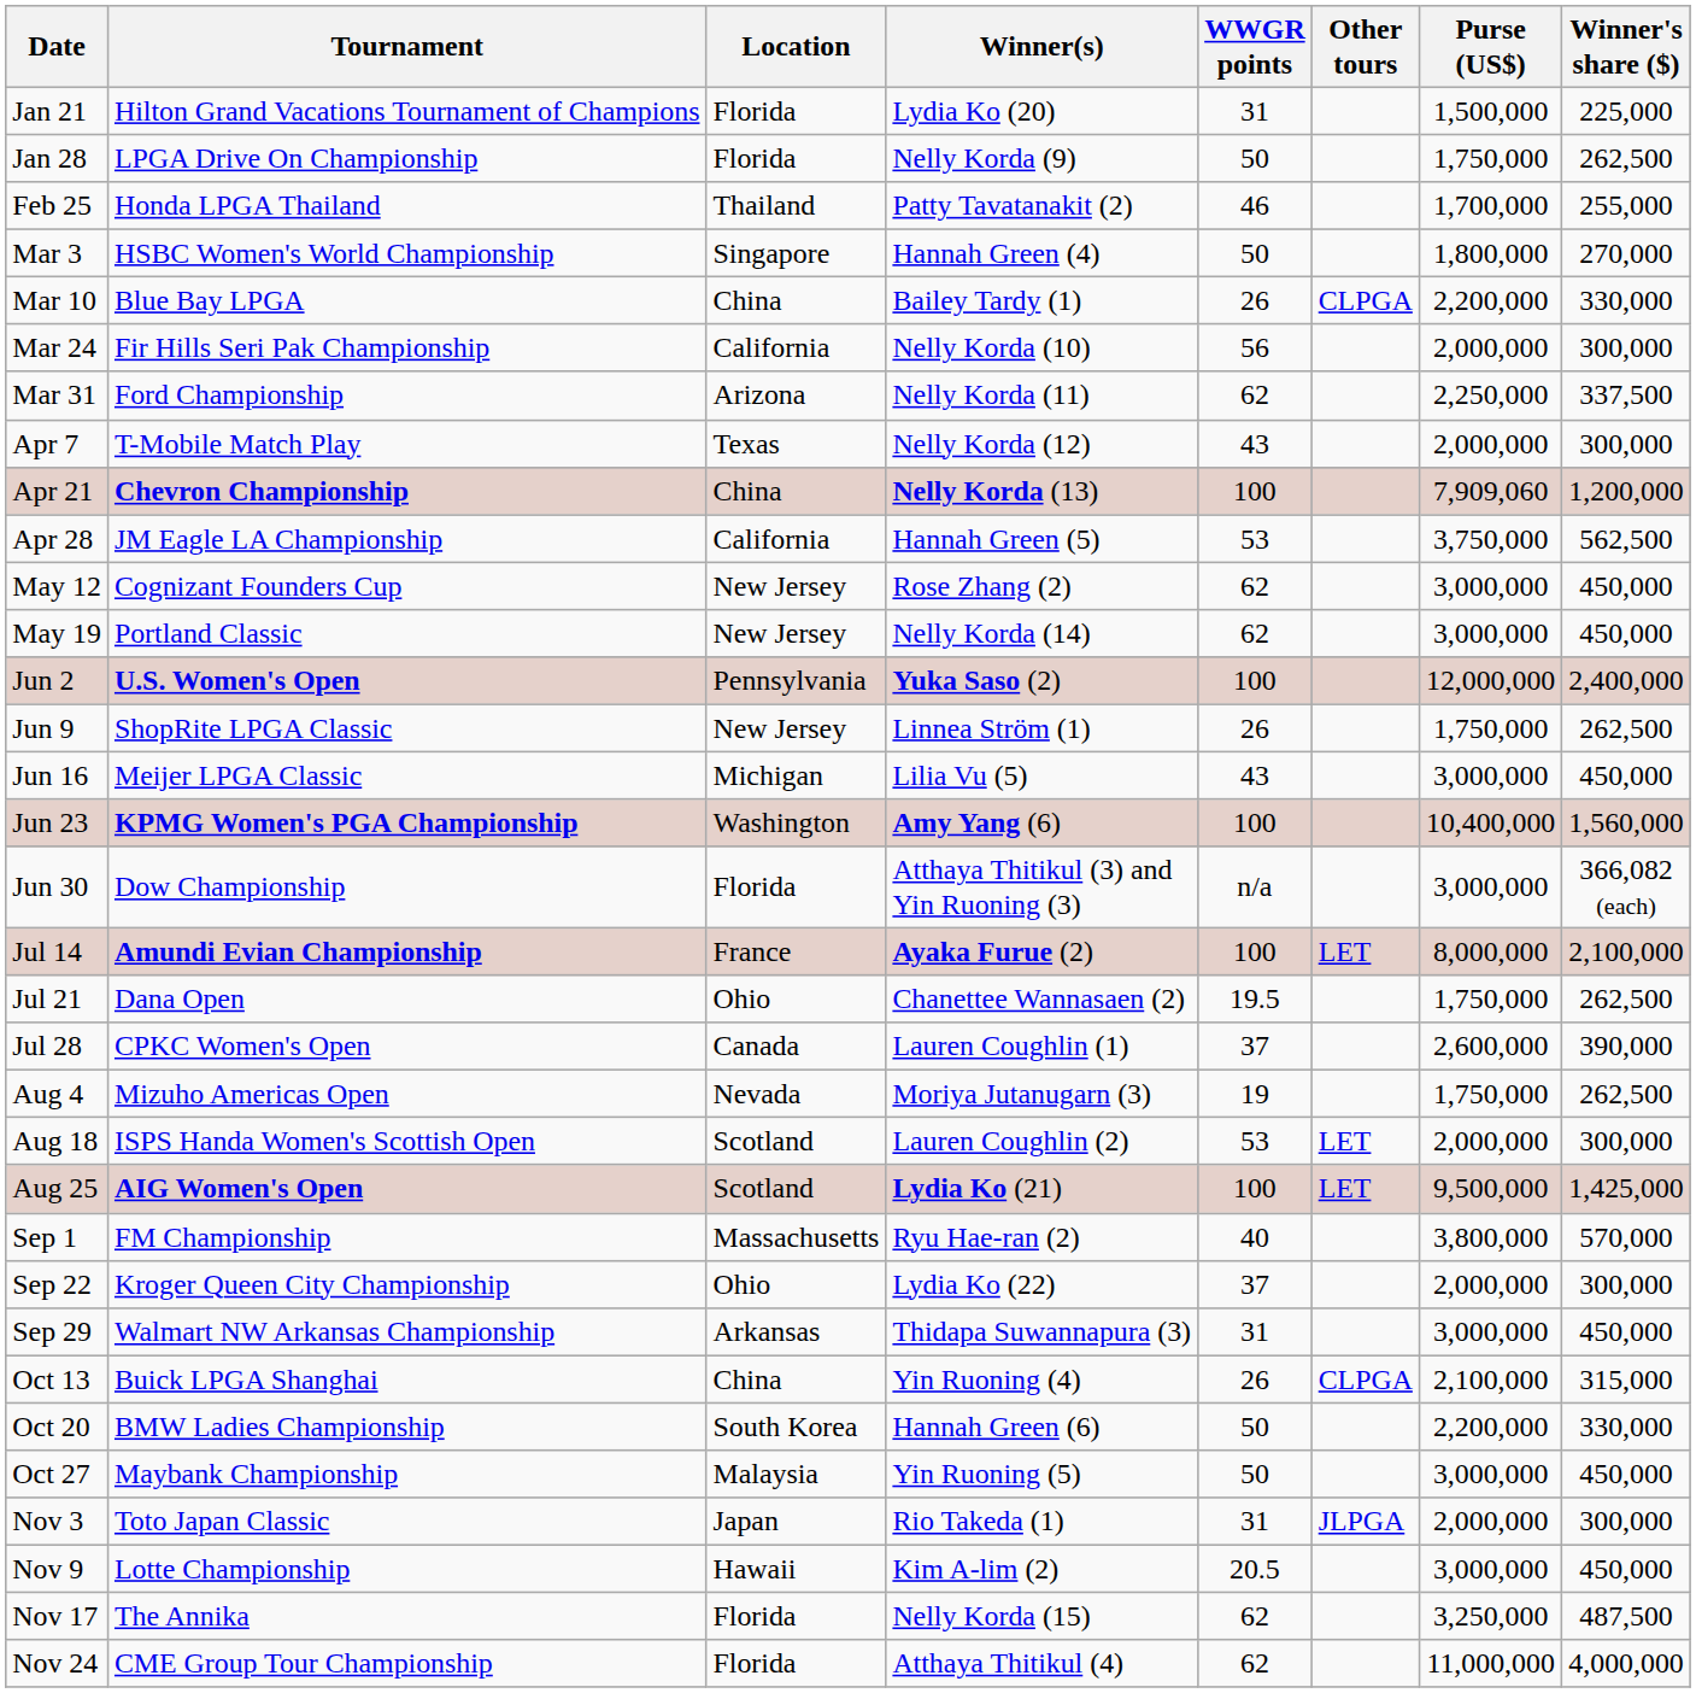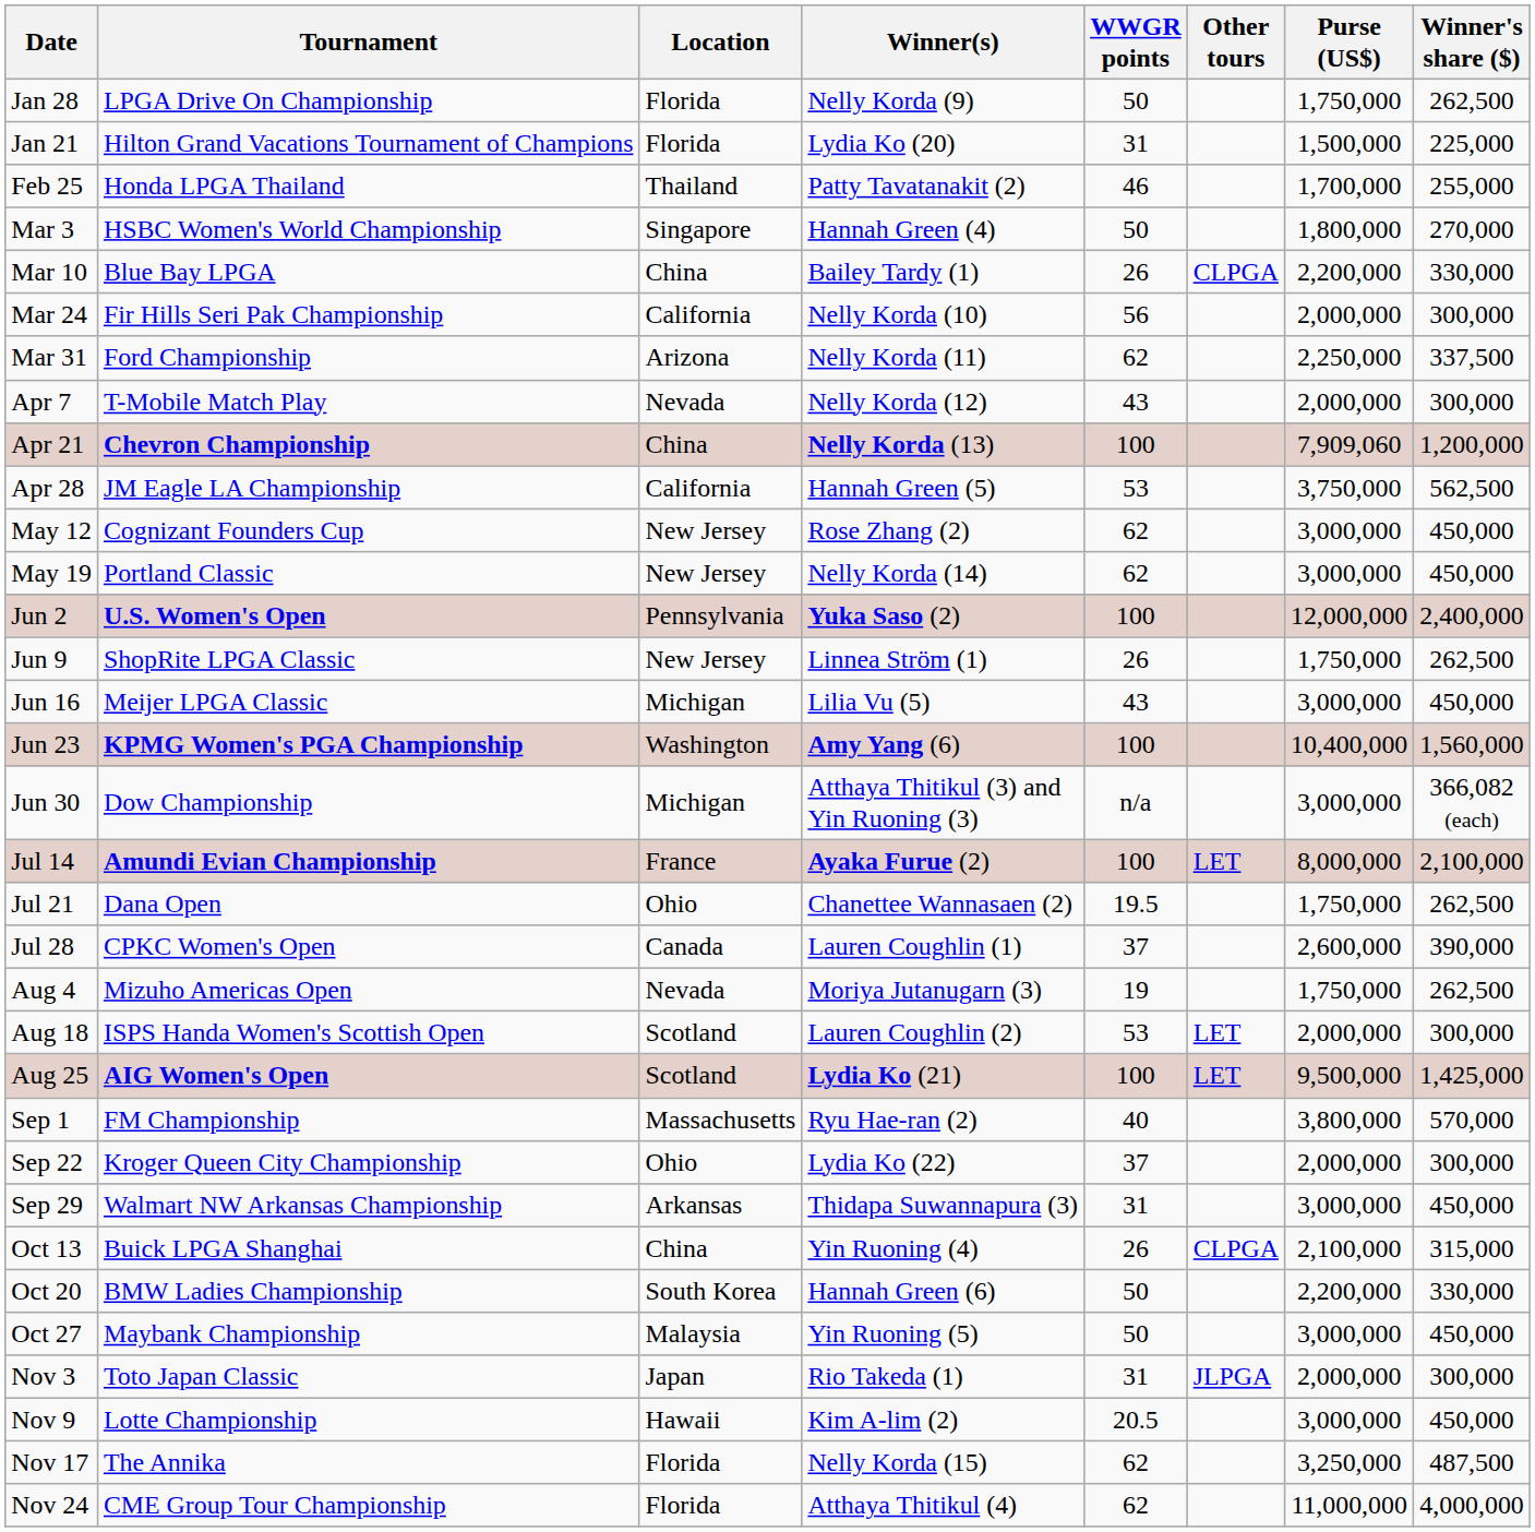 <table class="wikitable sortable" style="font-size:95%;">
 <tr>
 <th>Date</th>
 <th>Tournament</th>
 <th>Location</th>
 <th>Winner(s)</th>
 <th><a href='#'>WWGR</a><br>points</th>
 <th>Other<br>tours</th>
 <th>Purse<br>(US$)</th>
 <th>Winner's<br>share ($)</th>
 </tr>
 <tr>
+<td>Jan 28</td>
+<td><a href='#'>LPGA Drive On Championship</a></td>
+<td>Florida</td>
+<td> <a href='#'>Nelly Korda</a> (9)</td>
+<td align=center>50</td>
+<td></td>
+<td align=center>1,750,000</td>
+<td align=center>262,500</td>
+</tr>
+<tr>
 <td>Jan 21</td>
 <td><a href='#'>Hilton Grand Vacations Tournament of Champions</a></td>
 <td>Florida</td>
 <td> <a href='#'>Lydia Ko</a> (20)</td>
 <td align=center>31</td>
 <td></td>
 <td align=center>1,500,000</td>
 <td align=center>225,000</td>
-</tr>
-<tr>
-<td>Jan 28</td>
-<td><a href='#'>LPGA Drive On Championship</a></td>
-<td>Florida</td>
-<td> <a href='#'>Nelly Korda</a> (9)</td>
-<td align=center>50</td>
-<td></td>
-<td align=center>1,750,000</td>
-<td align=center>262,500</td>
 </tr>
 <tr>
 <td>Feb 25</td>
 <td><a href='#'>Honda LPGA Thailand</a></td>
 <td>Thailand</td>
 <td> <a href='#'>Patty Tavatanakit</a> (2)</td>
 <td align=center>46</td>
 <td></td>
 <td align=center>1,700,000</td>
 <td align=center>255,000</td>
 </tr>
 <tr>
 <td>Mar 3</td>
 <td><a href='#'>HSBC Women's World Championship</a></td>
 <td>Singapore</td>
 <td> <a href='#'>Hannah Green</a> (4)</td>
 <td align=center>50</td>
 <td></td>
 <td align=center>1,800,000</td>
 <td align=center>270,000</td>
 </tr>
 <tr>
 <td>Mar 10</td>
 <td><a href='#'>Blue Bay LPGA</a></td>
 <td>China</td>
 <td> <a href='#'>Bailey Tardy</a> (1)</td>
 <td align=center>26</td>
 <td><a href='#'>CLPGA</a></td>
 <td align=center>2,200,000</td>
 <td align=center>330,000</td>
 </tr>
 <tr>
 <td>Mar 24</td>
 <td><a href='#'>Fir Hills Seri Pak Championship</a></td>
 <td>California </td>
 <td> <a href='#'>Nelly Korda</a> (10)</td>
 <td align=center>56</td>
 <td></td>
 <td align=center>2,000,000</td>
 <td align=center>300,000</td>
 </tr>
 <tr>
 <td>Mar 31</td>
 <td><a href='#'>Ford Championship</a></td>
 <td>Arizona</td>
 <td> <a href='#'>Nelly Korda</a> (11)</td>
 <td align=center>62</td>
 <td></td>
 <td align=center>2,250,000</td>
 <td align=center>337,500</td>
 </tr>
 <tr>
 <td>Apr 7</td>
 <td><a href='#'>T-Mobile Match Play</a></td>
-<td>Texas</td>
+<td>Nevada</td>
 <td> <a href='#'>Nelly Korda</a> (12)</td>
 <td align=center>43</td>
 <td></td>
 <td align=center>2,000,000</td>
 <td align=center>300,000</td>
 </tr>
 <tr style="background:#e5d1cb;">
 <td>Apr 21</td>
 <td><strong><a href='#'>Chevron Championship</a></strong></td>
 <td>China</td>
 <td> <strong><a href='#'>Nelly Korda</a></strong> (13)</td>
 <td align=center>100</td>
 <td></td>
 <td align=center>7,909,060</td>
 <td align=center>1,200,000</td>
 </tr>
 <tr>
 <td>Apr 28</td>
 <td><a href='#'>JM Eagle LA Championship</a></td>
 <td>California</td>
 <td> <a href='#'>Hannah Green</a> (5)</td>
 <td align=center>53</td>
 <td></td>
 <td align=center>3,750,000</td>
 <td align=center>562,500</td>
 </tr>
 <tr>
 <td>May 12</td>
 <td><a href='#'>Cognizant Founders Cup</a></td>
 <td>New Jersey</td>
 <td> <a href='#'>Rose Zhang</a> (2)</td>
 <td align=center>62</td>
 <td></td>
 <td align=center>3,000,000</td>
 <td align=center>450,000</td>
 </tr>
 <tr>
 <td>May 19</td>
 <td><a href='#'>Portland Classic</a></td>
 <td>New Jersey </td>
 <td> <a href='#'>Nelly Korda</a> (14)</td>
 <td align=center>62</td>
 <td></td>
 <td align=center>3,000,000</td>
 <td align=center>450,000</td>
 </tr>
 <tr style="background:#e5d1cb;">
 <td>Jun 2</td>
 <td><strong><a href='#'>U.S. Women's Open</a></strong></td>
 <td>Pennsylvania</td>
 <td> <strong><a href='#'>Yuka Saso</a></strong> (2)</td>
 <td align=center>100</td>
 <td></td>
 <td align=center>12,000,000</td>
 <td align=center>2,400,000</td>
 </tr>
 <tr>
 <td>Jun 9</td>
 <td><a href='#'>ShopRite LPGA Classic</a></td>
 <td>New Jersey</td>
 <td> <a href='#'>Linnea Ström</a> (1)</td>
 <td align=center>26</td>
 <td></td>
 <td align=center>1,750,000</td>
 <td align=center>262,500</td>
 </tr>
 <tr>
 <td>Jun 16</td>
 <td><a href='#'>Meijer LPGA Classic</a></td>
 <td>Michigan</td>
 <td> <a href='#'>Lilia Vu</a> (5)</td>
 <td align=center>43</td>
 <td></td>
 <td align=center>3,000,000</td>
 <td align=center>450,000</td>
 </tr>
 <tr style="background:#e5d1cb;">
 <td>Jun 23</td>
 <td><strong><a href='#'>KPMG Women's PGA Championship</a></strong></td>
 <td>Washington</td>
 <td> <strong><a href='#'>Amy Yang</a></strong> (6)</td>
 <td align=center>100</td>
 <td></td>
 <td align=center>10,400,000</td>
 <td align=center>1,560,000</td>
 </tr>
 <tr>
 <td>Jun 30</td>
 <td><a href='#'>Dow Championship</a></td>
-<td>Florida</td>
+<td>Michigan</td>
 <td> <a href='#'>Atthaya Thitikul</a> (3) and<br> <a href='#'>Yin Ruoning</a> (3)</td>
 <td align=center>n/a</td>
 <td></td>
 <td align=center>3,000,000</td>
 <td align=center>366,082<br><small>(each)</small></td>
 </tr>
 <tr style="background:#e5d1cb;">
 <td>Jul 14</td>
 <td><strong><a href='#'>Amundi Evian Championship</a></strong></td>
 <td>France</td>
 <td> <strong><a href='#'>Ayaka Furue</a></strong> (2)</td>
 <td align=center>100</td>
 <td><a href='#'>LET</a></td>
 <td align=center>8,000,000</td>
 <td align=center>2,100,000</td>
 </tr>
 <tr>
 <td>Jul 21</td>
 <td><a href='#'>Dana Open</a></td>
 <td>Ohio</td>
 <td> <a href='#'>Chanettee Wannasaen</a> (2)</td>
 <td align=center>19.5</td>
 <td></td>
 <td align=center>1,750,000</td>
 <td align=center>262,500</td>
 </tr>
 <tr>
 <td>Jul 28</td>
 <td><a href='#'>CPKC Women's Open</a></td>
 <td>Canada</td>
 <td> <a href='#'>Lauren Coughlin</a> (1)</td>
 <td align=center>37</td>
 <td></td>
 <td align=center>2,600,000</td>
 <td align=center>390,000</td>
 </tr>
 <tr>
 <td>Aug 4</td>
 <td><a href='#'>Mizuho Americas Open</a></td>
 <td>Nevada</td>
 <td> <a href='#'>Moriya Jutanugarn</a> (3)</td>
 <td align=center>19</td>
 <td></td>
 <td align=center>1,750,000</td>
 <td align=center>262,500</td>
 </tr>
 <tr>
 <td>Aug 18</td>
 <td><a href='#'>ISPS Handa Women's Scottish Open</a></td>
 <td>Scotland</td>
 <td> <a href='#'>Lauren Coughlin</a> (2)</td>
 <td align=center>53</td>
 <td><a href='#'>LET</a></td>
 <td align=center>2,000,000</td>
 <td align=center>300,000</td>
 </tr>
 <tr style="background:#e5d1cb;">
 <td>Aug 25</td>
 <td><strong><a href='#'>AIG Women's Open</a></strong></td>
 <td>Scotland</td>
 <td> <strong><a href='#'>Lydia Ko</a></strong> (21)</td>
 <td align=center>100</td>
 <td><a href='#'>LET</a></td>
 <td align=center>9,500,000</td>
 <td align=center>1,425,000</td>
 </tr>
 <tr>
 <td>Sep 1</td>
 <td><a href='#'>FM Championship</a></td>
 <td>Massachusetts</td>
 <td> <a href='#'>Ryu Hae-ran</a> (2)</td>
 <td align=center>40</td>
 <td></td>
 <td align=center>3,800,000</td>
 <td align=center>570,000</td>
 </tr>
 <tr>
 <td>Sep 22</td>
 <td><a href='#'>Kroger Queen City Championship</a></td>
 <td>Ohio</td>
 <td> <a href='#'>Lydia Ko</a> (22)</td>
 <td align=center>37</td>
 <td></td>
 <td align=center>2,000,000</td>
 <td align=center>300,000</td>
 </tr>
 <tr>
 <td>Sep 29</td>
 <td><a href='#'>Walmart NW Arkansas Championship</a></td>
 <td>Arkansas</td>
 <td> <a href='#'>Thidapa Suwannapura</a> (3)</td>
 <td align=center>31</td>
 <td></td>
 <td align=center>3,000,000</td>
 <td align=center>450,000</td>
 </tr>
 <tr>
 <td>Oct 13</td>
 <td><a href='#'>Buick LPGA Shanghai</a></td>
 <td>China</td>
 <td> <a href='#'>Yin Ruoning</a> (4)</td>
 <td align=center>26</td>
 <td><a href='#'>CLPGA</a></td>
 <td align=center>2,100,000</td>
 <td align=center>315,000</td>
 </tr>
 <tr>
 <td>Oct 20</td>
 <td><a href='#'>BMW Ladies Championship</a></td>
 <td>South Korea</td>
 <td> <a href='#'>Hannah Green</a> (6)</td>
 <td align=center>50</td>
 <td></td>
 <td align=center>2,200,000</td>
 <td align=center>330,000</td>
 </tr>
 <tr>
 <td>Oct 27</td>
 <td><a href='#'>Maybank Championship</a></td>
 <td>Malaysia</td>
 <td> <a href='#'>Yin Ruoning</a> (5)</td>
 <td align=center>50</td>
 <td></td>
 <td align=center>3,000,000</td>
 <td align=center>450,000</td>
 </tr>
 <tr>
 <td>Nov 3</td>
 <td><a href='#'>Toto Japan Classic</a></td>
 <td>Japan</td>
 <td> <a href='#'>Rio Takeda</a> (1)</td>
 <td align=center>31</td>
 <td><a href='#'>JLPGA</a></td>
 <td align=center>2,000,000</td>
 <td align=center>300,000</td>
 </tr>
 <tr>
 <td>Nov 9</td>
 <td><a href='#'>Lotte Championship</a></td>
 <td>Hawaii</td>
 <td> <a href='#'>Kim A-lim</a> (2)</td>
 <td align=center>20.5</td>
 <td></td>
 <td align=center>3,000,000</td>
 <td align=center>450,000</td>
 </tr>
 <tr>
 <td>Nov 17</td>
 <td><a href='#'>The Annika</a></td>
 <td>Florida</td>
 <td> <a href='#'>Nelly Korda</a> (15)</td>
 <td align=center>62</td>
 <td></td>
 <td align=center>3,250,000</td>
 <td align=center>487,500</td>
 </tr>
 <tr>
 <td>Nov 24</td>
 <td><a href='#'>CME Group Tour Championship</a></td>
 <td>Florida</td>
 <td> <a href='#'>Atthaya Thitikul</a> (4)</td>
 <td align=center>62</td>
 <td></td>
 <td align=center>11,000,000</td>
 <td align=center>4,000,000</td>
 </tr>
 </table>
